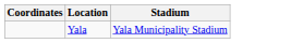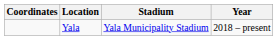 <table class="wikitable sortable">
 <tr>
 <th>Coordinates</th>
 <th>Location</th>
 <th>Stadium</th>
+<th>Year</th>
 </tr>
 <tr>
 <td></td>
 <td><a href='#'>Yala</a></td>
 <td><a href='#'>Yala Municipality Stadium</a></td>
+<td>2018 – present</td>
 </tr>
 </table>
